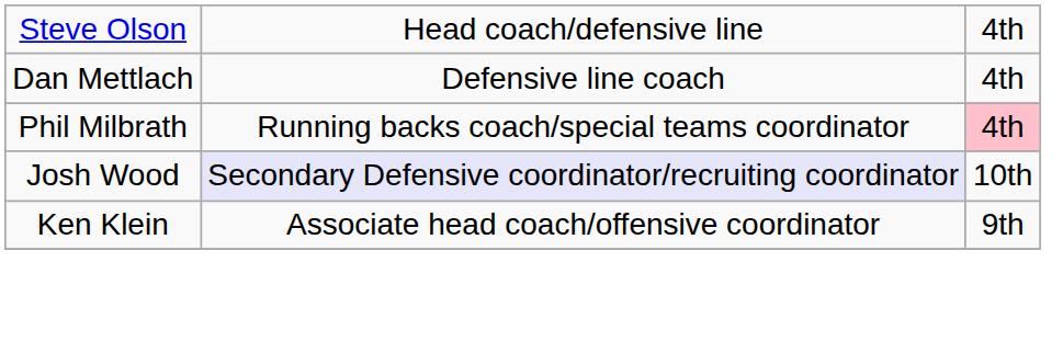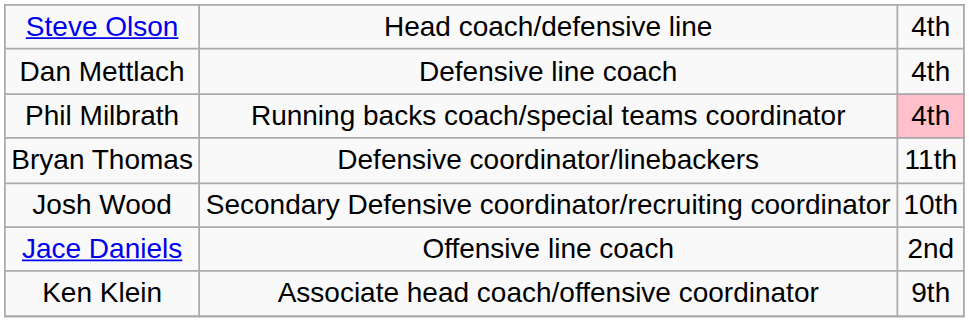 <table class="wikitable">
 <tr align="center">
 <td><a href='#'>Steve Olson</a></td>
 <td>Head coach/defensive line</td>
 <td>4th</td>
 </tr>
 <tr align="center">
 <td>Dan Mettlach</td>
 <td>Defensive line coach</td>
 <td>4th</td>
 </tr>
 <tr align="center">
 <td>Phil Milbrath</td>
 <td>Running backs coach/special teams coordinator</td>
 <td style="background: pink;">4th</td>
 </tr>
 <tr align="center">
+<td>Bryan Thomas</td>
+<td>Defensive coordinator/linebackers</td>
+<td>11th</td>
+</tr>
+<tr align="center">
 <td>Josh Wood</td>
-<td style="background: lavender;">Secondary Defensive coordinator/recruiting coordinator</td>
+<td>Secondary Defensive coordinator/recruiting coordinator</td>
 <td>10th</td>
+</tr>
+<tr align="center">
+<td><a href='#'>Jace Daniels</a></td>
+<td>Offensive line coach</td>
+<td>2nd</td>
 </tr>
 <tr align="center">
 <td>Ken Klein</td>
 <td>Associate head coach/offensive coordinator</td>
 <td>9th</td>
 </tr>
 <tr align="center">
 </tr>
 </table>
